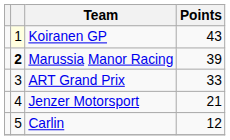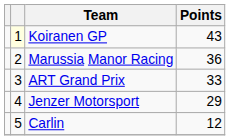 <table class="wikitable" style="font-size: 85%;">
 <tr>
 <th></th>
 <th></th>
 <th>Team</th>
 <th>Points</th>
 </tr>
 <tr>
 <td align="left"></td>
 <td align="center" style="background: lightyellow;">1</td>
 <td> <a href='#'>Koiranen GP</a></td>
 <td align="right">43</td>
 </tr>
 <tr>
 <td align="left"></td>
-<td align="center"><strong>2</strong></td>
+<td align="center">2</td>
 <td> <a href='#'>Marussia</a> <a href='#'>Manor Racing</a></td>
-<td align="right">39</td>
+<td align="right">36</td>
 </tr>
 <tr>
 <td align="left"></td>
 <td align="center">3</td>
 <td> <a href='#'>ART Grand Prix</a></td>
 <td align="right">33</td>
 </tr>
 <tr>
 <td align="left"></td>
 <td align="center">4</td>
 <td> <a href='#'>Jenzer Motorsport</a></td>
-<td align="right">21</td>
+<td align="right">29</td>
 </tr>
 <tr>
 <td align="left"></td>
 <td align="center">5</td>
 <td> <a href='#'>Carlin</a></td>
 <td align="right">12</td>
 </tr>
 <tr>
 </tr>
 </table>
